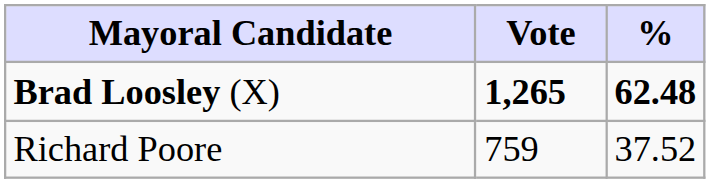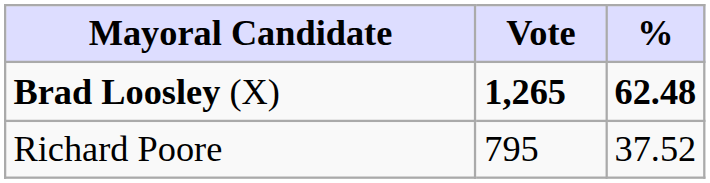 <table class="wikitable">
 <tr>
 <th style="background:#ddf; width:200px;">Mayoral Candidate</th>
 <th style="background:#ddf; width:50px;">Vote</th>
 <th style="background:#ddf; width:30px;">%</th>
 </tr>
 <tr>
 <td><strong>Brad Loosley</strong> (X)</td>
 <td><strong>1,265</strong></td>
 <td><strong>62.48</strong></td>
 </tr>
 <tr>
 <td>Richard Poore</td>
-<td>759</td>
+<td>795</td>
 <td>37.52</td>
 </tr>
 </table>
